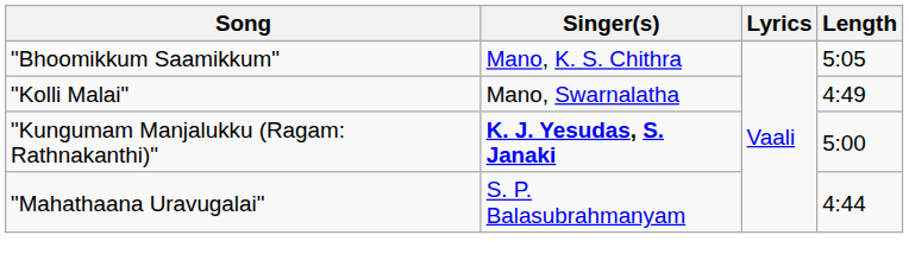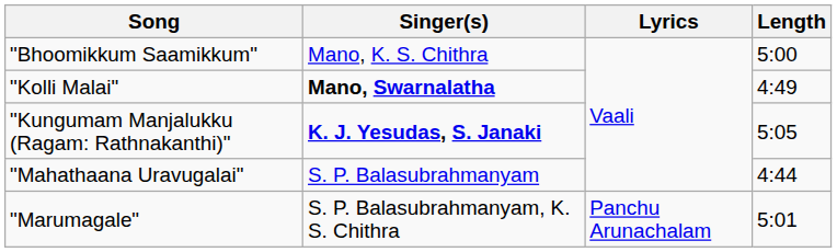 <table class="wikitable" style="font-size:95%;">
 <tr>
 <th>Song</th>
 <th>Singer(s)</th>
 <th>Lyrics</th>
 <th>Length</th>
 </tr>
 <tr>
 <td>"Bhoomikkum Saamikkum"</td>
 <td><a href='#'>Mano</a>, <a href='#'>K. S. Chithra</a></td>
 <td rowspan=4><a href='#'>Vaali</a></td>
-<td>5:05</td>
+<td>5:00</td>
 </tr>
 <tr>
 <td>"Kolli Malai"</td>
-<td>Mano, <a href='#'>Swarnalatha</a></td>
+<td><strong>Mano, <a href='#'>Swarnalatha</a></strong></td>
 <td>4:49</td>
 </tr>
 <tr>
 <td>"Kungumam Manjalukku (Ragam: Rathnakanthi)"</td>
 <td><strong><a href='#'>K. J. Yesudas</a>, <a href='#'>S. Janaki</a></strong></td>
-<td>5:00</td>
+<td>5:05</td>
 </tr>
 <tr>
 <td>"Mahathaana Uravugalai"</td>
 <td><a href='#'>S. P. Balasubrahmanyam</a></td>
 <td>4:44</td>
 </tr>
+<tr>
+<td>"Marumagale"</td>
+<td>S. P. Balasubrahmanyam, K. S. Chithra</td>
+<td><a href='#'>Panchu Arunachalam</a></td>
+<td>5:01</td>
+</tr>
 </table>
